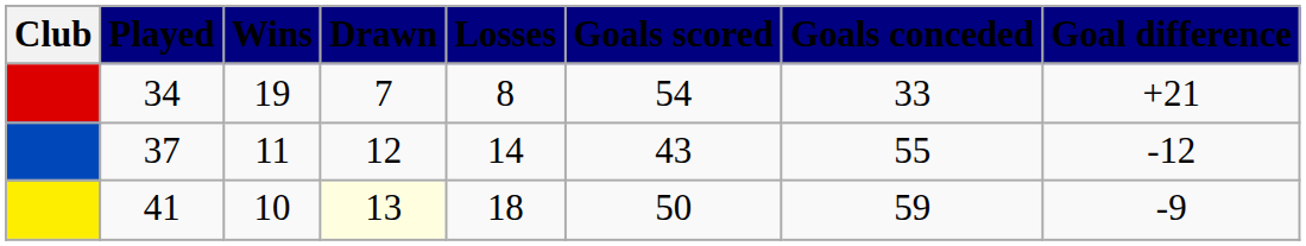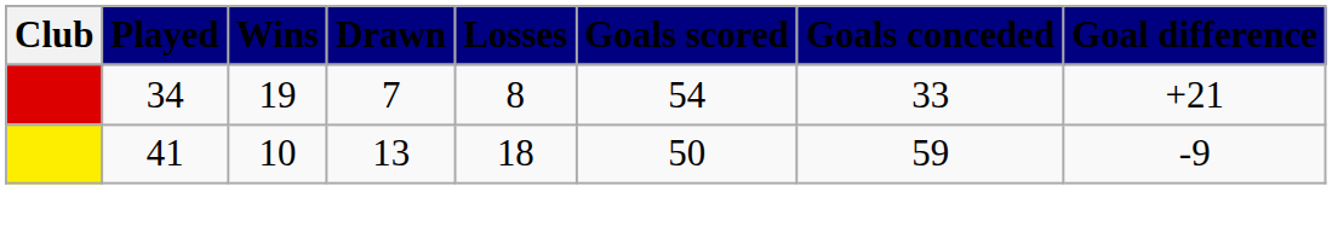 <table class="wikitable" style="text-align: center;">
 <tr>
 <th>Club</th>
 <th style="background:#000080"><span> Played</span></th>
 <th style="background:#000080"><span> Wins</span></th>
 <th style="background:#000080"><span> Drawn</span></th>
 <th style="background:#000080"><span> Losses</span></th>
 <th style="background:#000080"><span> Goals scored </span></th>
 <th style="background:#000080"><span> Goals conceded</span></th>
 <th style="background:#000080"><span> Goal difference</span></th>
 </tr>
 <tr>
 <th style="background:#DD0000"></th>
 <td>34</td>
 <td>19</td>
 <td>7</td>
 <td>8</td>
 <td>54</td>
 <td>33</td>
 <td>+21</td>
 </tr>
 <tr>
-<th style="background:#0048BA"></th>
-<td>37</td>
-<td>11</td>
-<td>12</td>
-<td>14</td>
-<td>43</td>
-<td>55</td>
-<td>-12</td>
-</tr>
-<tr>
 <th style="background:#FDEE00"></th>
 <td>41</td>
 <td>10</td>
-<td style="background: lightyellow;">13</td>
+<td>13</td>
 <td>18</td>
 <td>50</td>
 <td>59</td>
 <td>-9</td>
 </tr>
 </table>
